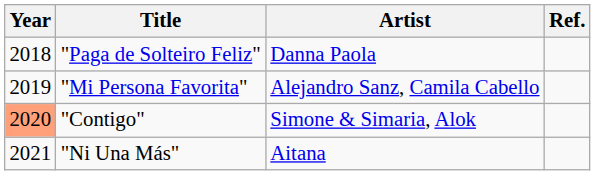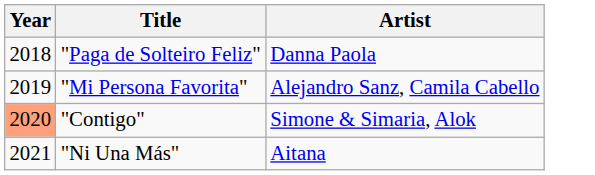 <table class="wikitable">
 <tr>
 <th>Year</th>
 <th>Title</th>
 <th>Artist</th>
-<th><abbr>Ref.</abbr></th>
 </tr>
 <tr>
 <td>2018</td>
 <td>"<a href='#'>Paga de Solteiro Feliz</a>"</td>
 <td><a href='#'>Danna Paola</a></td>
-<td></td>
 </tr>
 <tr>
 <td>2019</td>
 <td>"<a href='#'>Mi Persona Favorita</a>"</td>
 <td><a href='#'>Alejandro Sanz</a>, <a href='#'>Camila Cabello</a></td>
-<td></td>
 </tr>
 <tr>
 <td style="background: lightsalmon;">2020</td>
 <td>"Contigo"</td>
 <td><a href='#'>Simone & Simaria</a>, <a href='#'>Alok</a></td>
-<td></td>
 </tr>
 <tr>
 <td>2021</td>
 <td>"Ni Una Más"</td>
 <td><a href='#'>Aitana</a></td>
-<td></td>
 </tr>
 </table>
